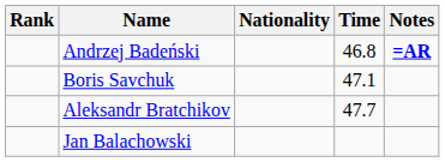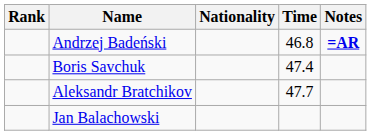 <table class="wikitable sortable" style="text-align:center">
 <tr>
 <th>Rank</th>
 <th>Name</th>
 <th>Nationality</th>
 <th>Time</th>
 <th>Notes</th>
 </tr>
 <tr>
 <td></td>
 <td align="left"><a href='#'>Andrzej Badeński</a></td>
 <td align=left></td>
 <td>46.8</td>
 <td><strong><a href='#'>=AR</a></strong></td>
 </tr>
 <tr>
 <td></td>
 <td align="left"><a href='#'>Boris Savchuk</a></td>
 <td align=left></td>
-<td>47.1</td>
+<td>47.4</td>
 <td></td>
 </tr>
 <tr>
 <td></td>
 <td align="left"><a href='#'>Aleksandr Bratchikov</a></td>
 <td align=left></td>
 <td>47.7</td>
 <td></td>
 </tr>
 <tr>
 <td></td>
 <td align="left"><a href='#'>Jan Balachowski</a></td>
 <td align=left></td>
 <td></td>
 <td></td>
 </tr>
 </table>
